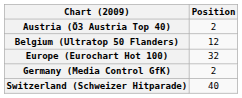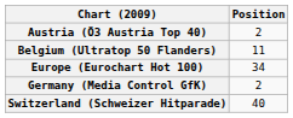 <table class="wikitable sortable plainrowheaders" style="text-align:center">
 <tr>
 <th>Chart (2009)</th>
 <th>Position</th>
 </tr>
 <tr>
 <th scope="row">Austria (Ö3 Austria Top 40)</th>
 <td>2</td>
 </tr>
 <tr>
 <th scope="row">Belgium (Ultratop 50 Flanders)</th>
-<td>12</td>
+<td>11</td>
 </tr>
 <tr>
 <th scope="row">Europe (Eurochart Hot 100)</th>
-<td>32</td>
+<td>34</td>
 </tr>
 <tr>
 <th scope="row">Germany (Media Control GfK)</th>
 <td>2</td>
 </tr>
 <tr>
 <th scope="row">Switzerland (Schweizer Hitparade)</th>
 <td>40</td>
 </tr>
 </table>
